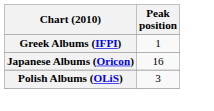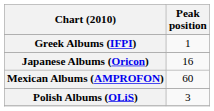 <table class="wikitable sortable plainrowheaders" style="text-align:center">
 <tr>
 <th scope="col">Chart (2010)</th>
 <th scope="col">Peak<br> position</th>
 </tr>
 <tr>
 </tr>
 <tr>
 </tr>
 <tr>
 </tr>
 <tr>
 </tr>
 <tr>
 </tr>
 <tr>
 </tr>
 <tr>
 </tr>
 <tr>
 </tr>
 <tr>
 </tr>
 <tr>
 </tr>
 <tr>
 <th scope="row">Greek Albums (<a href='#'>IFPI</a>)</th>
 <td>1</td>
 </tr>
 <tr>
 </tr>
 <tr>
 </tr>
 <tr>
 </tr>
 <tr>
 <th scope="row">Japanese Albums (<a href='#'>Oricon</a>)</th>
 <td>16</td>
 </tr>
 <tr>
+<th scope="row">Mexican Albums (<a href='#'>AMPROFON</a>)</th>
+<td>60</td>
+</tr>
+<tr>
 </tr>
 <tr>
 </tr>
 <tr>
 <th scope="row">Polish Albums (<a href='#'>OLiS</a>)</th>
 <td>3</td>
 </tr>
 <tr>
 </tr>
 <tr>
 </tr>
 <tr>
 </tr>
 <tr>
 </tr>
 <tr>
 </tr>
 <tr>
 </tr>
 <tr>
 </tr>
 <tr>
 </tr>
 </table>
